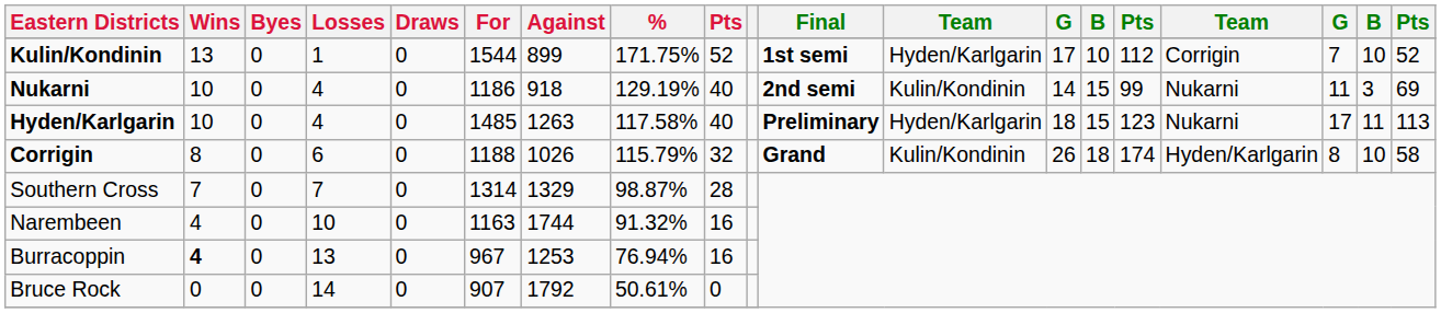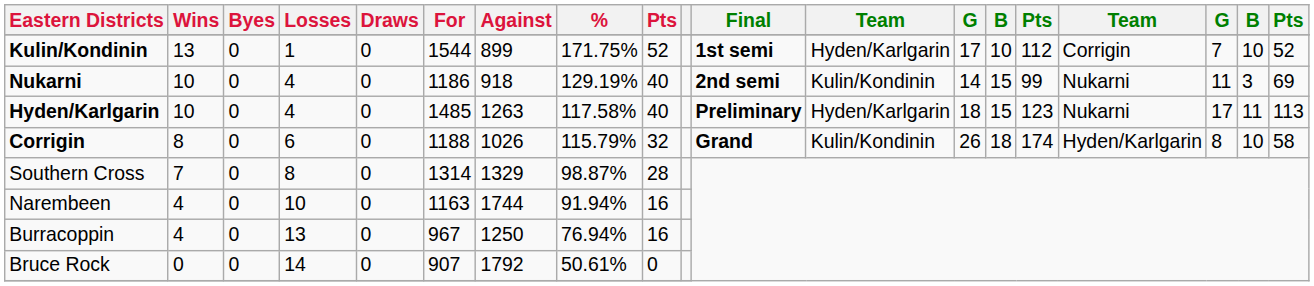 <table style="font-size: 85%; text-align: left;" class="wikitable">
 <tr>
 <th style="color:crimson">Eastern Districts</th>
 <th style="color:crimson">Wins</th>
 <th style="color:crimson">Byes</th>
 <th style="color:crimson">Losses</th>
 <th style="color:crimson">Draws</th>
 <th style="color:crimson">For</th>
 <th style="color:crimson">Against</th>
 <th style="color:crimson">%</th>
 <th style="color:crimson">Pts</th>
 <th></th>
 <th style="color:green">Final</th>
 <th style="color:green">Team</th>
 <th style="color:green">G</th>
 <th style="color:green">B</th>
 <th style="color:green">Pts</th>
 <th style="color:green">Team</th>
 <th style="color:green">G</th>
 <th style="color:green">B</th>
 <th style="color:green">Pts</th>
 </tr>
 <tr>
 </tr>
 <tr>
 </tr>
 <tr>
 <td><strong>	Kulin/Kondinin	</strong></td>
 <td>13</td>
 <td>0</td>
 <td>1</td>
 <td>0</td>
 <td>1544</td>
 <td>899</td>
 <td>171.75%</td>
 <td>52</td>
 <td></td>
 <td><strong>1st semi</strong></td>
 <td>Hyden/Karlgarin</td>
 <td>17</td>
 <td>10</td>
 <td>112</td>
 <td>Corrigin</td>
 <td>7</td>
 <td>10</td>
 <td>52</td>
 </tr>
 <tr>
 <td><strong>	Nukarni	</strong></td>
 <td>10</td>
 <td>0</td>
 <td>4</td>
 <td>0</td>
 <td>1186</td>
 <td>918</td>
 <td>129.19%</td>
 <td>40</td>
 <td></td>
 <td><strong>2nd semi</strong></td>
 <td>Kulin/Kondinin</td>
 <td>14</td>
 <td>15</td>
 <td>99</td>
 <td>Nukarni</td>
 <td>11</td>
 <td>3</td>
 <td>69</td>
 </tr>
 <tr>
 <td><strong>	Hyden/Karlgarin	</strong></td>
 <td>10</td>
 <td>0</td>
 <td>4</td>
 <td>0</td>
 <td>1485</td>
 <td>1263</td>
 <td>117.58%</td>
 <td>40</td>
 <td></td>
 <td><strong>Preliminary</strong></td>
 <td>Hyden/Karlgarin</td>
 <td>18</td>
 <td>15</td>
 <td>123</td>
 <td>Nukarni</td>
 <td>17</td>
 <td>11</td>
 <td>113</td>
 </tr>
 <tr>
 <td><strong>	Corrigin	</strong></td>
 <td>8</td>
 <td>0</td>
 <td>6</td>
 <td>0</td>
 <td>1188</td>
 <td>1026</td>
 <td>115.79%</td>
 <td>32</td>
 <td></td>
 <td><strong>Grand</strong></td>
 <td>Kulin/Kondinin</td>
 <td>26</td>
 <td>18</td>
 <td>174</td>
 <td>Hyden/Karlgarin</td>
 <td>8</td>
 <td>10</td>
 <td>58</td>
 </tr>
 <tr>
 <td>Southern Cross</td>
 <td>7</td>
 <td>0</td>
-<td>7</td>
+<td>8</td>
 <td>0</td>
 <td>1314</td>
 <td>1329</td>
 <td>98.87%</td>
 <td>28</td>
 <td></td>
 </tr>
 <tr>
 <td>Narembeen</td>
 <td>4</td>
 <td>0</td>
 <td>10</td>
 <td>0</td>
 <td>1163</td>
 <td>1744</td>
-<td>91.32%</td>
+<td>91.94%</td>
 <td>16</td>
 <td></td>
 </tr>
 <tr>
 <td>Burracoppin</td>
-<td><strong>4</strong></td>
+<td>4</td>
 <td>0</td>
 <td>13</td>
 <td>0</td>
 <td>967</td>
-<td>1253</td>
+<td>1250</td>
 <td>76.94%</td>
 <td>16</td>
 <td></td>
 </tr>
 <tr>
 <td>Bruce Rock</td>
 <td>0</td>
 <td>0</td>
 <td>14</td>
 <td>0</td>
 <td>907</td>
 <td>1792</td>
 <td>50.61%</td>
 <td>0</td>
 <td></td>
 </tr>
 <tr>
 </tr>
 </table>
